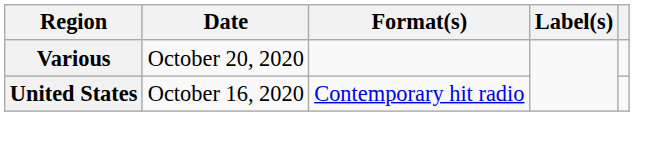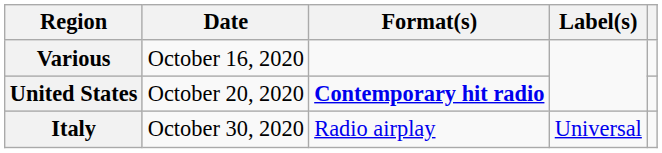 <table class="wikitable plainrowheaders">
 <tr>
 <th scope="col">Region</th>
 <th scope="col">Date</th>
 <th scope="col">Format(s)</th>
 <th scope="col">Label(s)</th>
 <th scope="col"></th>
 </tr>
 <tr>
 <th scope="row">Various</th>
-<td>October 20, 2020</td>
+<td>October 16, 2020</td>
 <td></td>
 <td rowspan="2"></td>
 <td align="center"></td>
 </tr>
 <tr>
 <th scope="row">United States</th>
-<td>October 16, 2020</td>
-<td><a href='#'>Contemporary hit radio</a></td>
+<td>October 20, 2020</td>
+<td><strong><a href='#'>Contemporary hit radio</a></strong></td>
+<td align="center"></td>
+</tr>
+<tr>
+<th scope="row">Italy</th>
+<td>October 30, 2020</td>
+<td><a href='#'>Radio airplay</a></td>
+<td><a href='#'>Universal</a></td>
 <td align="center"></td>
 </tr>
 </table>
